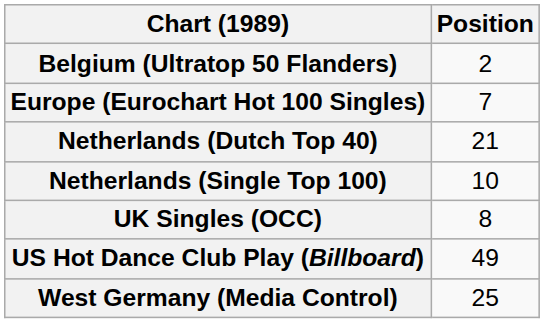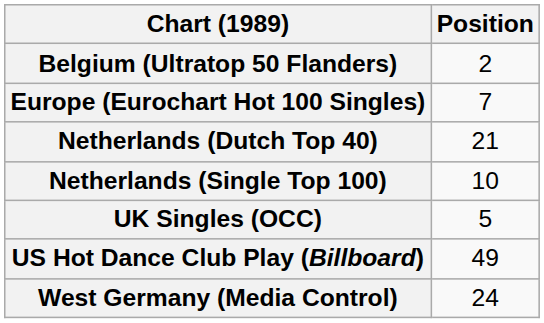 <table class="wikitable sortable plainrowheaders" style="text-align:center">
 <tr>
 <th>Chart (1989)</th>
 <th>Position</th>
 </tr>
 <tr>
 <th scope="row">Belgium (Ultratop 50 Flanders)</th>
 <td>2</td>
 </tr>
 <tr>
 <th scope="row">Europe (Eurochart Hot 100 Singles)</th>
 <td>7</td>
 </tr>
 <tr>
 <th scope="row">Netherlands (Dutch Top 40)</th>
 <td>21</td>
 </tr>
 <tr>
 <th scope="row">Netherlands (Single Top 100)</th>
 <td>10</td>
 </tr>
 <tr>
 <th scope="row">UK Singles (OCC)</th>
-<td>8</td>
+<td>5</td>
 </tr>
 <tr>
 <th scope="row">US Hot Dance Club Play (<em>Billboard</em>)</th>
 <td>49</td>
 </tr>
 <tr>
 <th scope="row">West Germany (Media Control)</th>
-<td>25</td>
+<td>24</td>
 </tr>
 </table>
